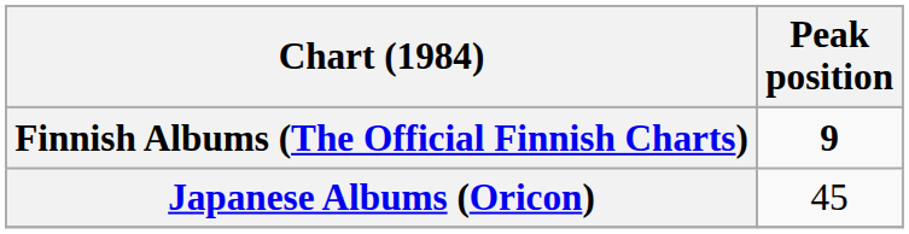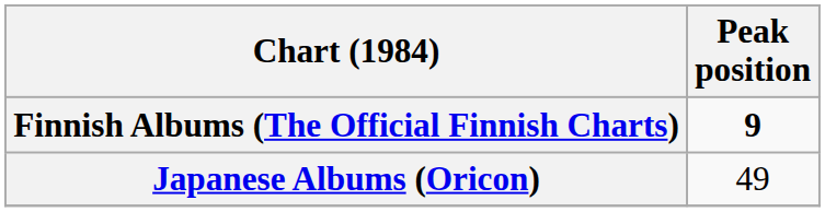 <table class="wikitable sortable plainrowheaders" style="text-align:center">
 <tr>
 <th scope=col>Chart (1984)</th>
 <th scope=col>Peak<br>position</th>
 </tr>
 <tr>
 <th scope="row">Finnish Albums (<a href='#'>The Official Finnish Charts</a>)</th>
 <td align="center"><strong>9</strong></td>
 </tr>
 <tr>
 <th scope=row><a href='#'>Japanese Albums</a> (<a href='#'>Oricon</a>)</th>
-<td align="center">45</td>
+<td align="center">49</td>
 </tr>
 <tr>
 </tr>
 </table>
